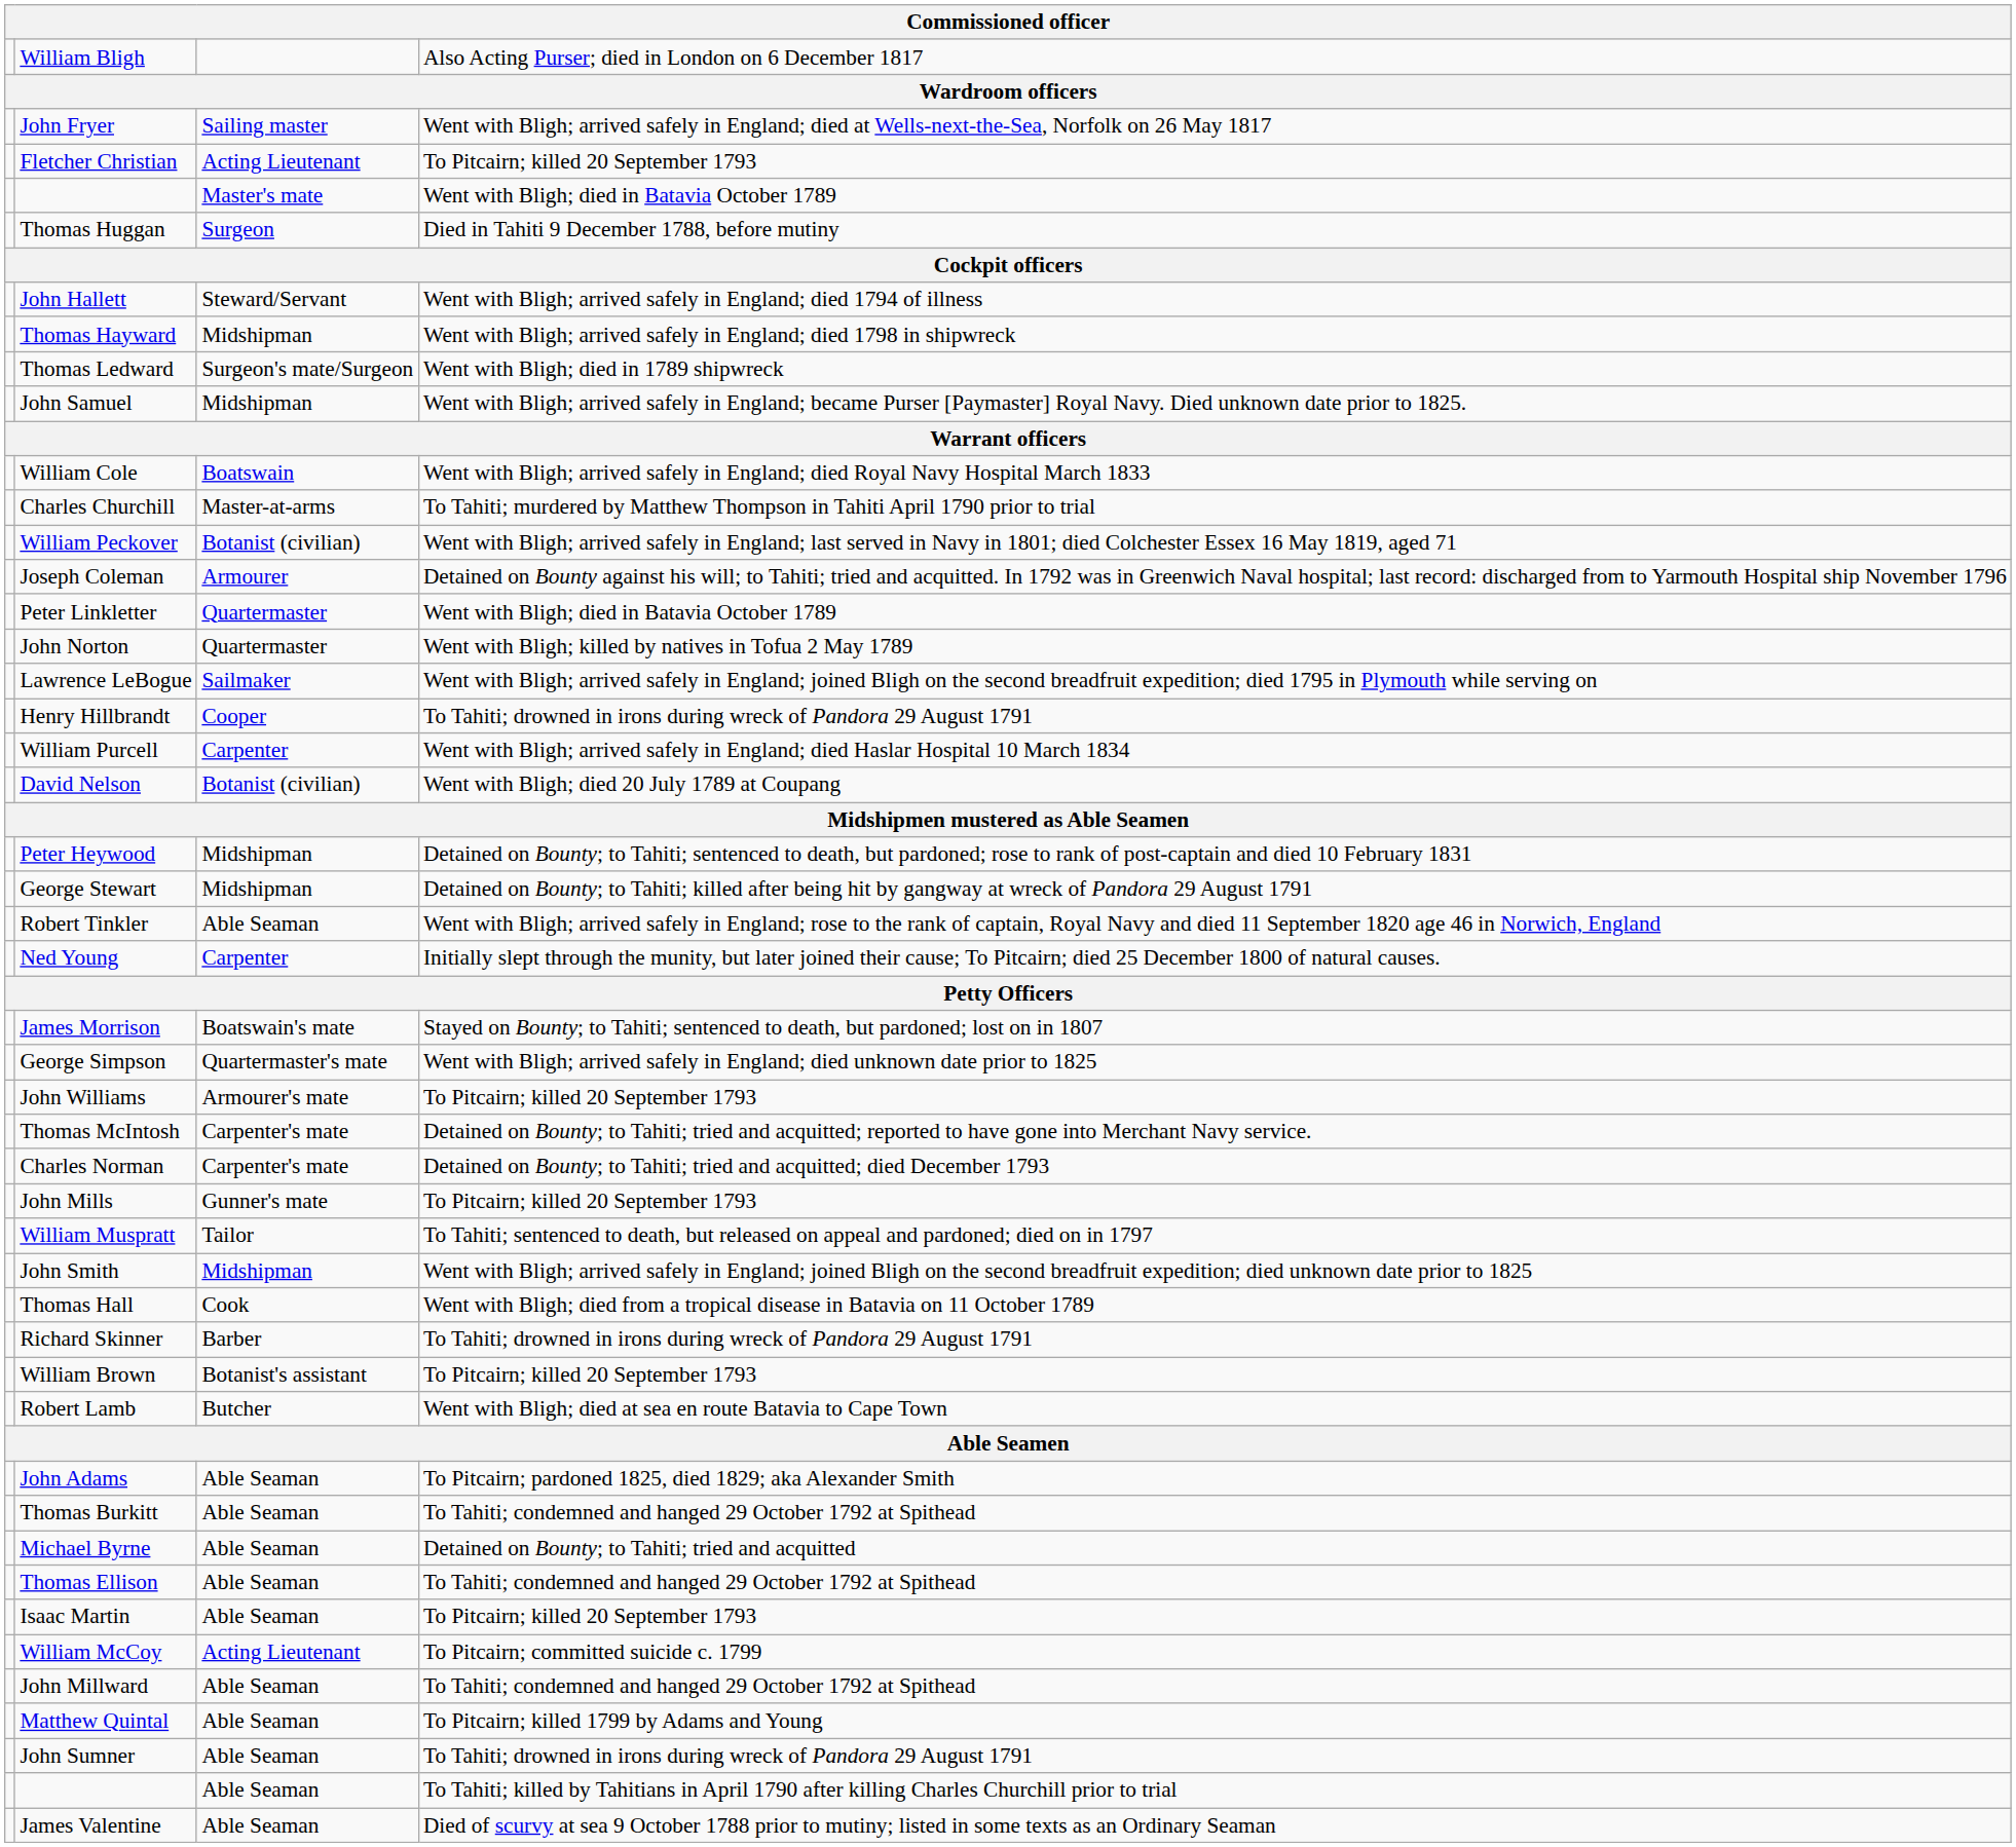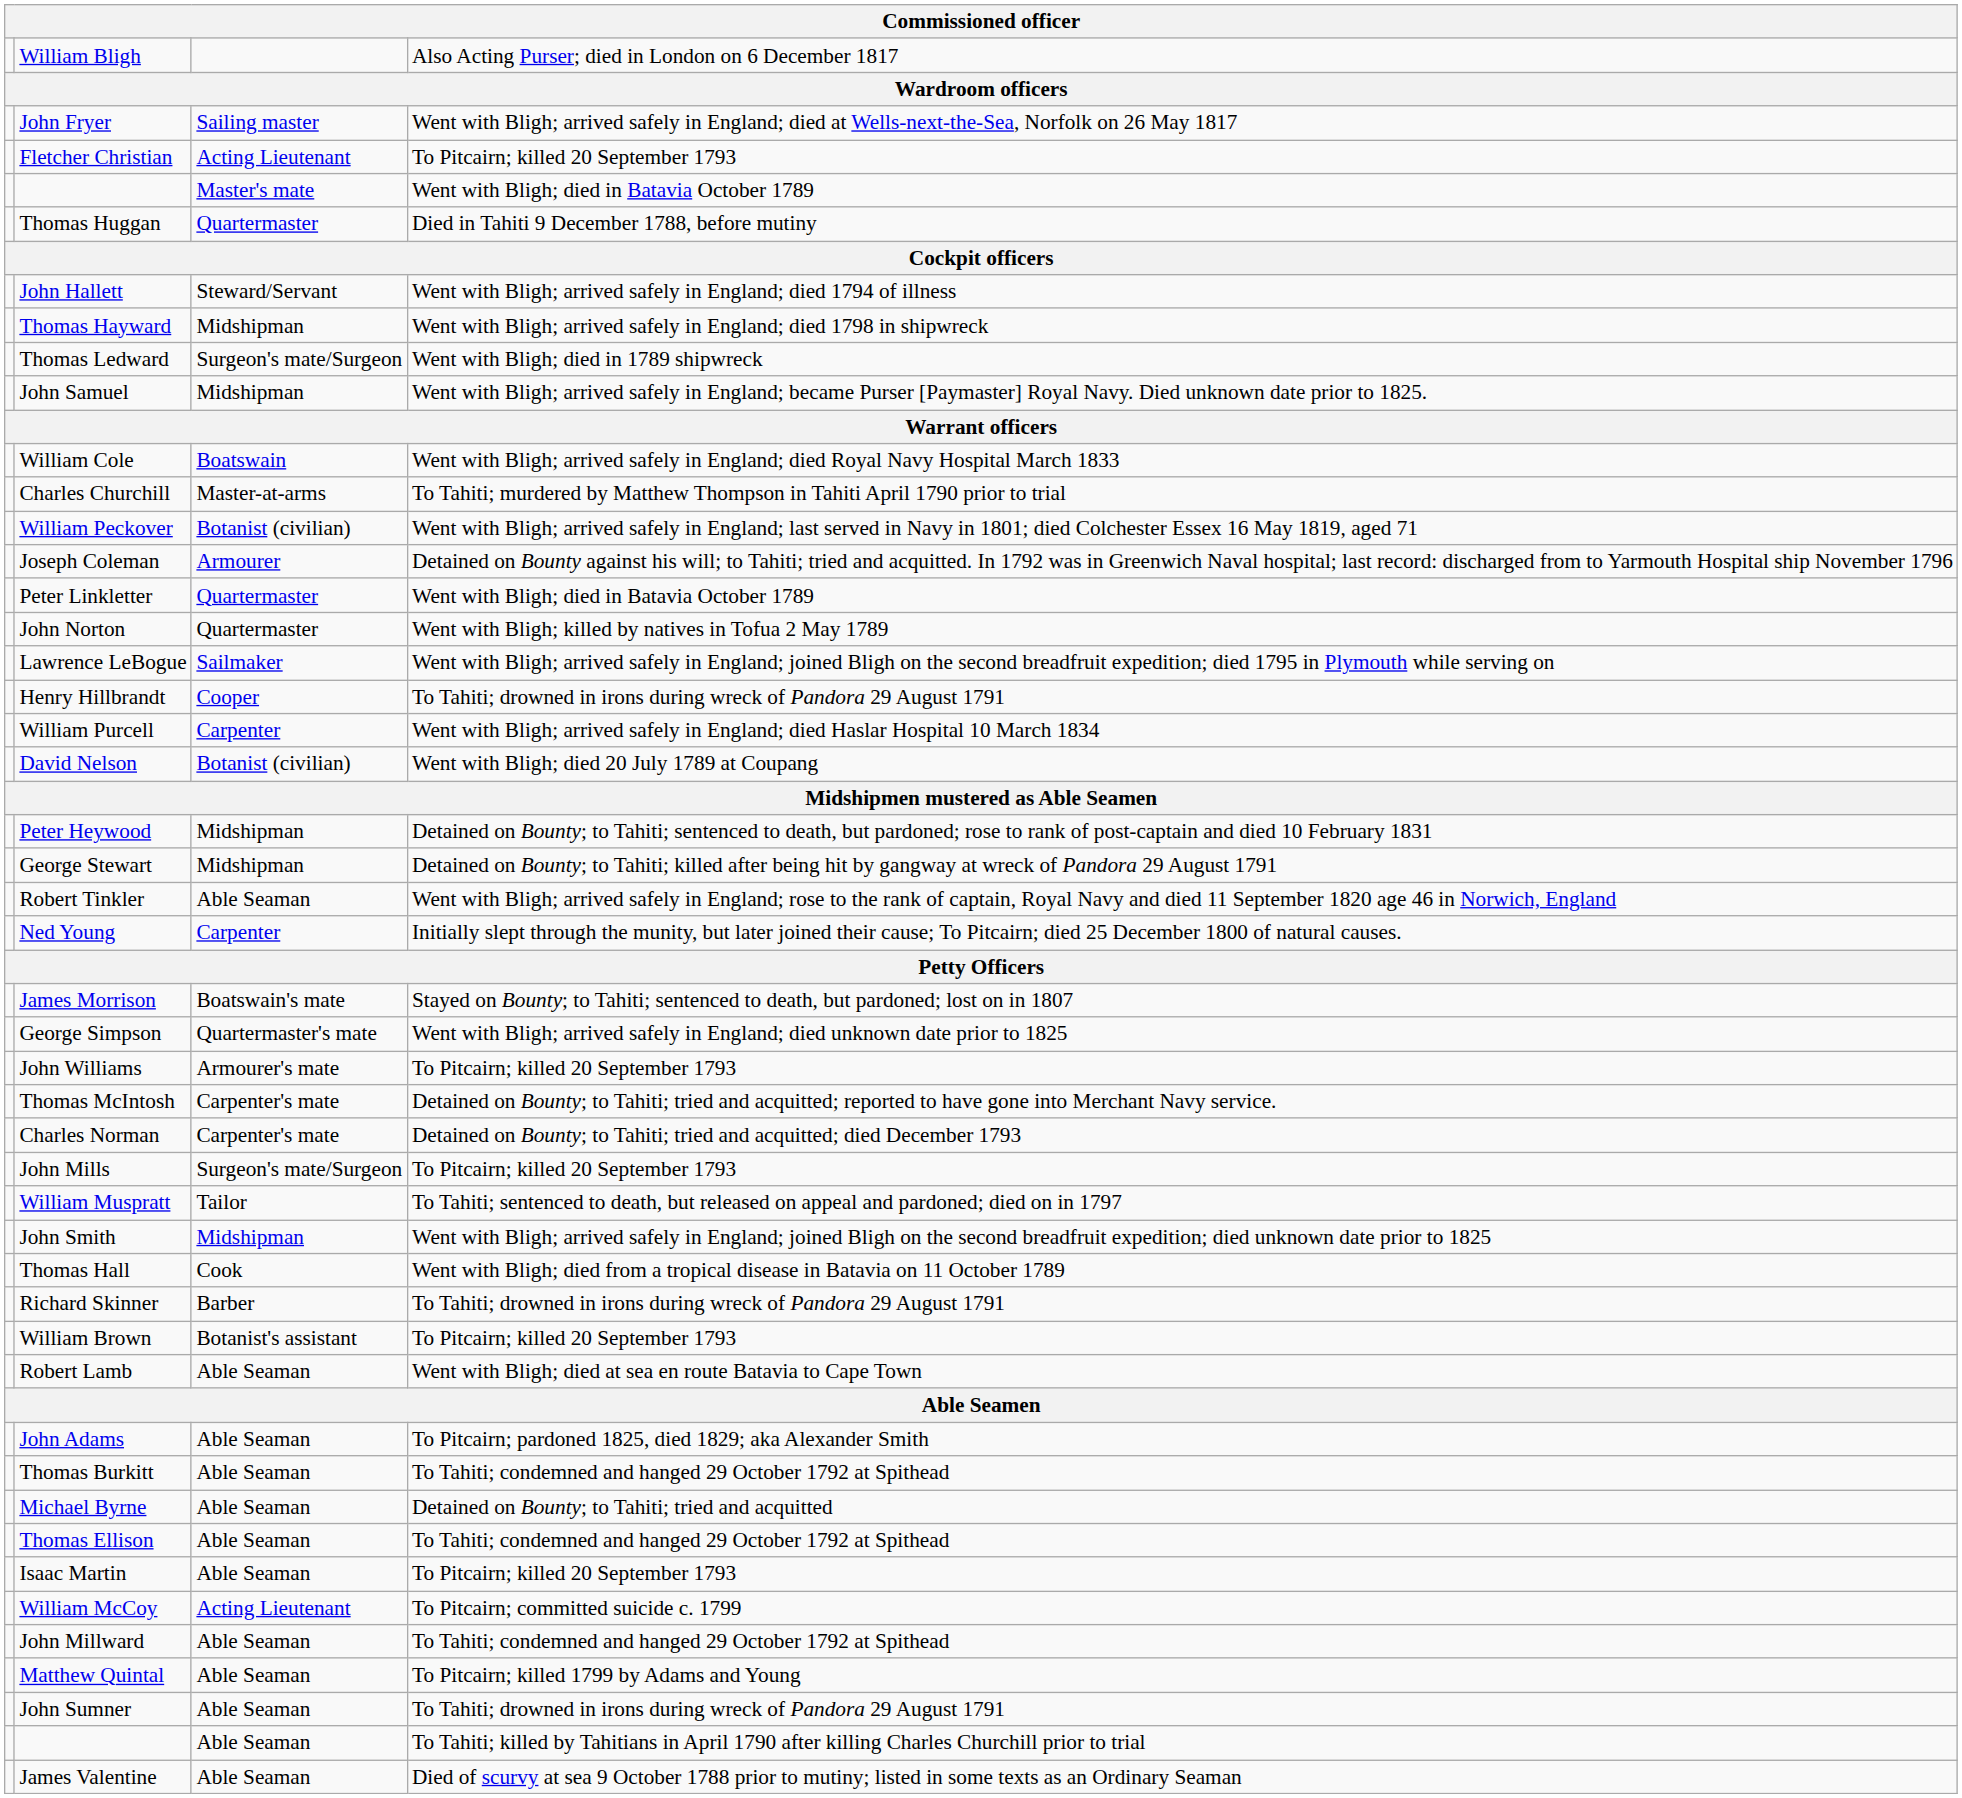 <table class="wikitable">
 <tr>
 <th colspan=5>Commissioned officer</th>
 </tr>
 <tr>
 <td></td>
 <td><a href='#'>William Bligh</a></td>
 <td></td>
 <td>Also Acting <a href='#'>Purser</a>; died in London on 6 December 1817</td>
 </tr>
 <tr>
 <th colspan=5>Wardroom officers</th>
 </tr>
 <tr>
 <td></td>
 <td><a href='#'>John Fryer</a></td>
 <td><a href='#'>Sailing master</a></td>
 <td>Went with Bligh; arrived safely in England; died at <a href='#'>Wells-next-the-Sea</a>, Norfolk on 26 May 1817</td>
 </tr>
 <tr>
 <td></td>
 <td><a href='#'>Fletcher Christian</a></td>
 <td><a href='#'>Acting Lieutenant</a></td>
 <td>To Pitcairn; killed 20 September 1793</td>
 </tr>
 <tr>
 <td></td>
 <td></td>
 <td><a href='#'>Master's mate</a></td>
 <td>Went with Bligh; died in <a href='#'>Batavia</a> October 1789</td>
 </tr>
 <tr>
 <td></td>
 <td>Thomas Huggan</td>
-<td><a href='#'>Surgeon</a></td>
+<td><a href='#'>Quartermaster</a></td>
 <td>Died in Tahiti 9 December 1788, before mutiny</td>
 </tr>
 <tr>
 <th colspan=5>Cockpit officers</th>
 </tr>
 <tr>
 <td></td>
 <td><a href='#'>John Hallett</a></td>
 <td>Steward/Servant</td>
 <td>Went with Bligh; arrived safely in England; died 1794 of illness</td>
 </tr>
 <tr>
 <td></td>
 <td><a href='#'>Thomas Hayward</a></td>
 <td>Midshipman</td>
 <td>Went with Bligh; arrived safely in England; died 1798 in shipwreck</td>
 </tr>
 <tr>
 <td></td>
 <td>Thomas Ledward</td>
 <td>Surgeon's mate/Surgeon</td>
 <td>Went with Bligh; died in 1789 shipwreck</td>
 </tr>
 <tr>
 <td></td>
 <td>John Samuel</td>
 <td>Midshipman</td>
 <td>Went with Bligh; arrived safely in England; became Purser [Paymaster] Royal Navy. Died unknown date prior to 1825.</td>
 </tr>
 <tr>
 <th colspan=5>Warrant officers</th>
 </tr>
 <tr>
 <td></td>
 <td>William Cole</td>
 <td><a href='#'>Boatswain</a></td>
 <td>Went with Bligh; arrived safely in England; died Royal Navy Hospital March 1833</td>
 </tr>
 <tr>
 <td></td>
 <td>Charles Churchill</td>
 <td>Master-at-arms</td>
 <td>To Tahiti; murdered by Matthew Thompson in Tahiti April 1790 prior to trial</td>
 </tr>
 <tr>
 <td></td>
 <td><a href='#'>William Peckover</a></td>
 <td><a href='#'>Botanist</a> (civilian)</td>
 <td>Went with Bligh; arrived safely in England; last served in Navy in 1801; died Colchester Essex 16 May 1819, aged 71</td>
 </tr>
 <tr>
 <td></td>
 <td>Joseph Coleman</td>
 <td><a href='#'>Armourer</a></td>
 <td>Detained on <em>Bounty</em> against his will; to Tahiti; tried and acquitted. In 1792 was in Greenwich Naval hospital; last record: discharged from  to Yarmouth Hospital ship November 1796</td>
 </tr>
 <tr>
 <td></td>
 <td>Peter Linkletter</td>
 <td><a href='#'>Quartermaster</a></td>
 <td>Went with Bligh; died in Batavia October 1789</td>
 </tr>
 <tr>
 <td></td>
 <td>John Norton</td>
 <td>Quartermaster</td>
 <td>Went with Bligh; killed by natives in Tofua 2 May 1789</td>
 </tr>
 <tr>
 <td></td>
 <td>Lawrence LeBogue</td>
 <td><a href='#'>Sailmaker</a></td>
 <td>Went with Bligh; arrived safely in England; joined Bligh on the second breadfruit expedition; died 1795 in <a href='#'>Plymouth</a> while serving on </td>
 </tr>
 <tr>
 <td></td>
 <td>Henry Hillbrandt</td>
 <td><a href='#'>Cooper</a></td>
 <td>To Tahiti; drowned in irons during wreck of <em>Pandora</em> 29 August 1791</td>
 </tr>
 <tr>
 <td></td>
 <td>William Purcell</td>
 <td><a href='#'>Carpenter</a></td>
 <td>Went with Bligh; arrived safely in England; died Haslar Hospital 10 March 1834</td>
 </tr>
 <tr>
 <td></td>
 <td><a href='#'>David Nelson</a></td>
 <td><a href='#'>Botanist</a> (civilian)</td>
 <td>Went with Bligh; died 20 July 1789 at Coupang</td>
 </tr>
 <tr>
 <th colspan=5>Midshipmen mustered as Able Seamen</th>
 </tr>
 <tr>
 <td></td>
 <td><a href='#'>Peter Heywood</a></td>
 <td>Midshipman</td>
 <td>Detained on <em>Bounty</em>; to Tahiti; sentenced to death, but pardoned; rose to rank of post-captain and died 10 February 1831</td>
 </tr>
 <tr>
 <td></td>
 <td>George Stewart</td>
 <td>Midshipman</td>
 <td>Detained on <em>Bounty</em>; to Tahiti; killed after being hit by gangway at wreck of <em>Pandora</em> 29 August 1791</td>
 </tr>
 <tr>
 <td></td>
 <td>Robert Tinkler</td>
 <td>Able Seaman</td>
 <td>Went with Bligh; arrived safely in England; rose to the rank of captain, Royal Navy and died 11 September 1820 age 46 in <a href='#'>Norwich, England</a></td>
 </tr>
 <tr>
 <td></td>
 <td><a href='#'>Ned Young</a></td>
 <td><a href='#'>Carpenter</a></td>
 <td>Initially slept through the munity, but later joined their cause; To Pitcairn; died 25 December 1800 of natural causes.</td>
 </tr>
 <tr>
 <th colspan=5>Petty Officers</th>
 </tr>
 <tr>
 <td></td>
 <td><a href='#'>James Morrison</a></td>
 <td>Boatswain's mate</td>
 <td>Stayed on <em>Bounty</em>; to Tahiti; sentenced to death, but pardoned; lost on  in 1807</td>
 </tr>
 <tr>
 <td></td>
 <td>George Simpson</td>
 <td>Quartermaster's mate</td>
 <td>Went with Bligh; arrived safely in England; died unknown date prior to 1825</td>
 </tr>
 <tr>
 <td></td>
 <td>John Williams</td>
 <td>Armourer's mate</td>
 <td>To Pitcairn; killed 20 September 1793</td>
 </tr>
 <tr>
 <td></td>
 <td>Thomas McIntosh</td>
 <td>Carpenter's mate</td>
 <td>Detained on <em>Bounty</em>; to Tahiti; tried and acquitted; reported to have gone into Merchant Navy service.</td>
 </tr>
 <tr>
 <td></td>
 <td>Charles Norman</td>
 <td>Carpenter's mate</td>
 <td>Detained on <em>Bounty</em>; to Tahiti; tried and acquitted; died December 1793</td>
 </tr>
 <tr>
 <td></td>
 <td>John Mills</td>
-<td>Gunner's mate</td>
+<td>Surgeon's mate/Surgeon</td>
 <td>To Pitcairn; killed 20 September 1793</td>
 </tr>
 <tr>
 <td></td>
 <td><a href='#'>William Muspratt</a></td>
 <td>Tailor</td>
 <td>To Tahiti; sentenced to death, but released on appeal and pardoned; died on  in 1797</td>
 </tr>
 <tr>
 <td></td>
 <td>John Smith</td>
 <td><a href='#'>Midshipman</a></td>
 <td>Went with Bligh; arrived safely in England; joined Bligh on the second breadfruit expedition; died unknown date prior to 1825</td>
 </tr>
 <tr>
 <td></td>
 <td>Thomas Hall</td>
 <td>Cook</td>
 <td>Went with Bligh; died from a tropical disease in Batavia on 11 October 1789</td>
 </tr>
 <tr>
 <td></td>
 <td>Richard Skinner</td>
 <td>Barber</td>
 <td>To Tahiti; drowned in irons during wreck of <em>Pandora</em> 29 August 1791</td>
 </tr>
 <tr>
 <td></td>
 <td>William Brown</td>
 <td>Botanist's assistant</td>
 <td>To Pitcairn; killed 20 September 1793</td>
 </tr>
 <tr>
 <td></td>
 <td>Robert Lamb</td>
-<td>Butcher</td>
+<td>Able Seaman</td>
 <td>Went with Bligh; died at sea en route Batavia to Cape Town</td>
 </tr>
 <tr>
 <th colspan=5>Able Seamen</th>
 </tr>
 <tr>
 <td></td>
 <td><a href='#'>John Adams</a></td>
 <td>Able Seaman</td>
 <td>To Pitcairn; pardoned 1825, died 1829; aka Alexander Smith</td>
 </tr>
 <tr>
 <td></td>
 <td>Thomas Burkitt</td>
 <td>Able Seaman</td>
 <td>To Tahiti; condemned and hanged 29 October 1792 at Spithead</td>
 </tr>
 <tr>
 <td></td>
 <td><a href='#'>Michael Byrne</a></td>
 <td>Able Seaman</td>
 <td>Detained on <em>Bounty</em>; to Tahiti; tried and acquitted</td>
 </tr>
 <tr>
 <td></td>
 <td><a href='#'>Thomas Ellison</a></td>
 <td>Able Seaman</td>
 <td>To Tahiti; condemned and hanged 29 October 1792 at Spithead</td>
 </tr>
 <tr>
 <td></td>
 <td>Isaac Martin</td>
 <td>Able Seaman</td>
 <td>To Pitcairn; killed 20 September 1793</td>
 </tr>
 <tr>
 <td></td>
 <td><a href='#'>William McCoy</a></td>
 <td><a href='#'>Acting Lieutenant</a></td>
 <td>To Pitcairn; committed suicide c. 1799</td>
 </tr>
 <tr>
 <td></td>
 <td>John Millward</td>
 <td>Able Seaman</td>
 <td>To Tahiti; condemned and hanged 29 October 1792 at Spithead</td>
 </tr>
 <tr>
 <td></td>
 <td><a href='#'>Matthew Quintal</a></td>
 <td>Able Seaman</td>
 <td>To Pitcairn; killed 1799 by Adams and Young</td>
 </tr>
 <tr>
 <td></td>
 <td>John Sumner</td>
 <td>Able Seaman</td>
 <td>To Tahiti; drowned in irons during wreck of <em>Pandora</em> 29 August 1791</td>
 </tr>
 <tr>
 <td></td>
 <td></td>
 <td>Able Seaman</td>
 <td>To Tahiti; killed by Tahitians in April 1790 after killing Charles Churchill prior to trial</td>
 </tr>
 <tr>
 <td></td>
 <td>James Valentine</td>
 <td>Able Seaman</td>
 <td>Died of <a href='#'>scurvy</a> at sea 9 October 1788 prior to mutiny; listed in some texts as an Ordinary Seaman</td>
 </tr>
 </table>
